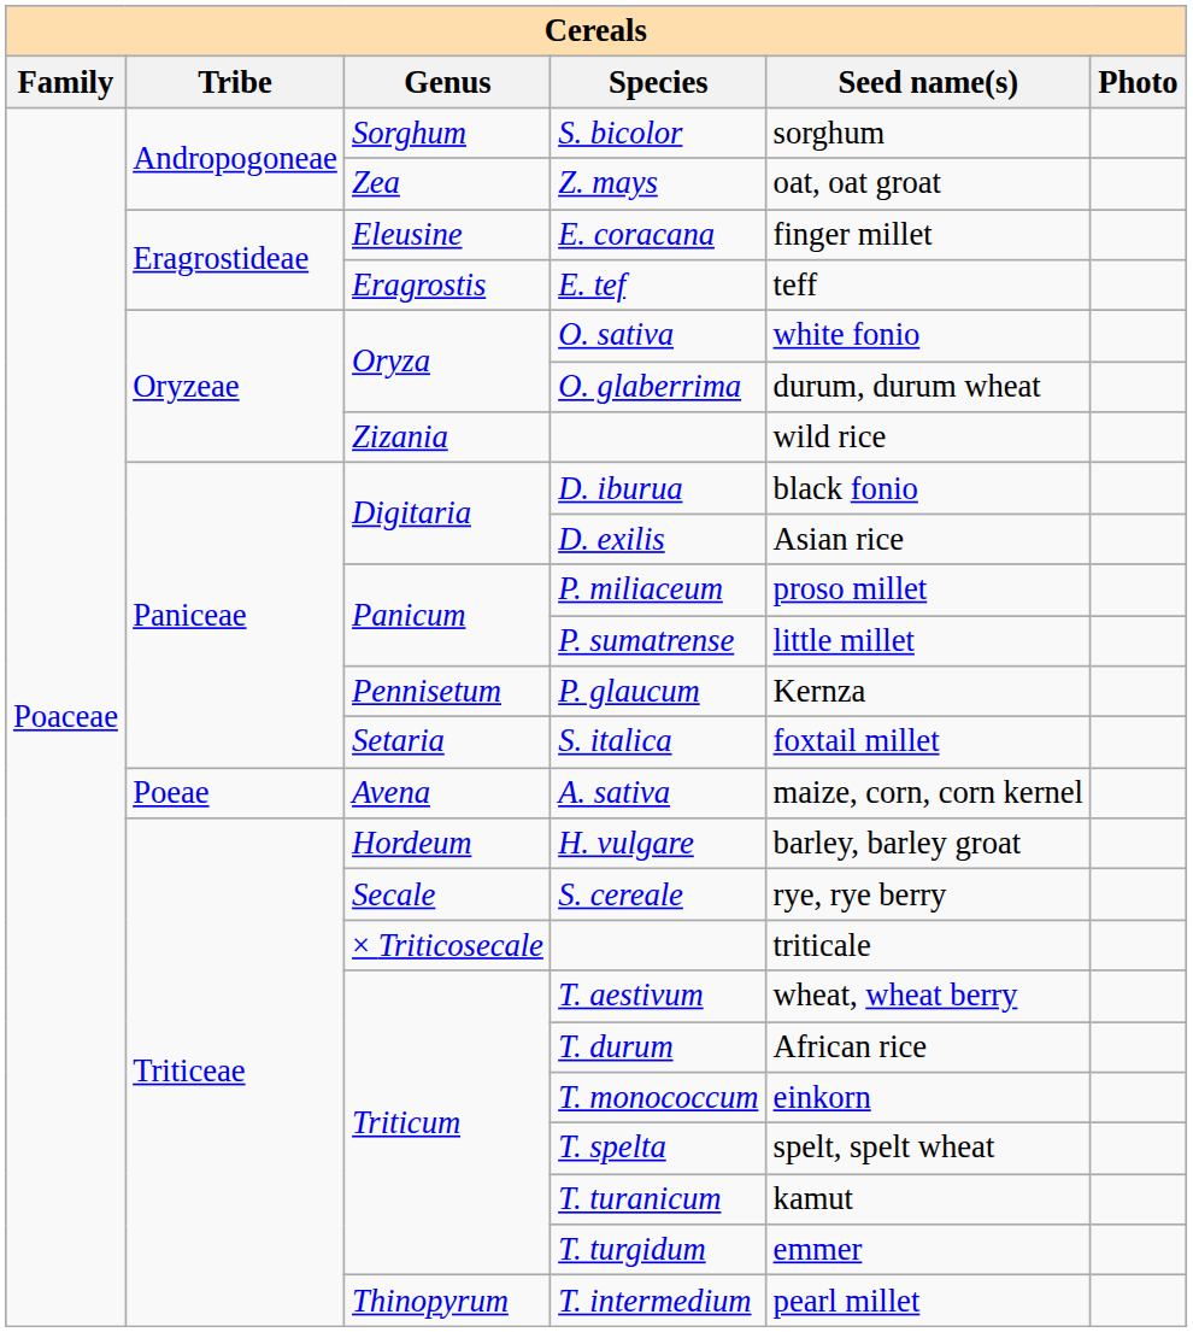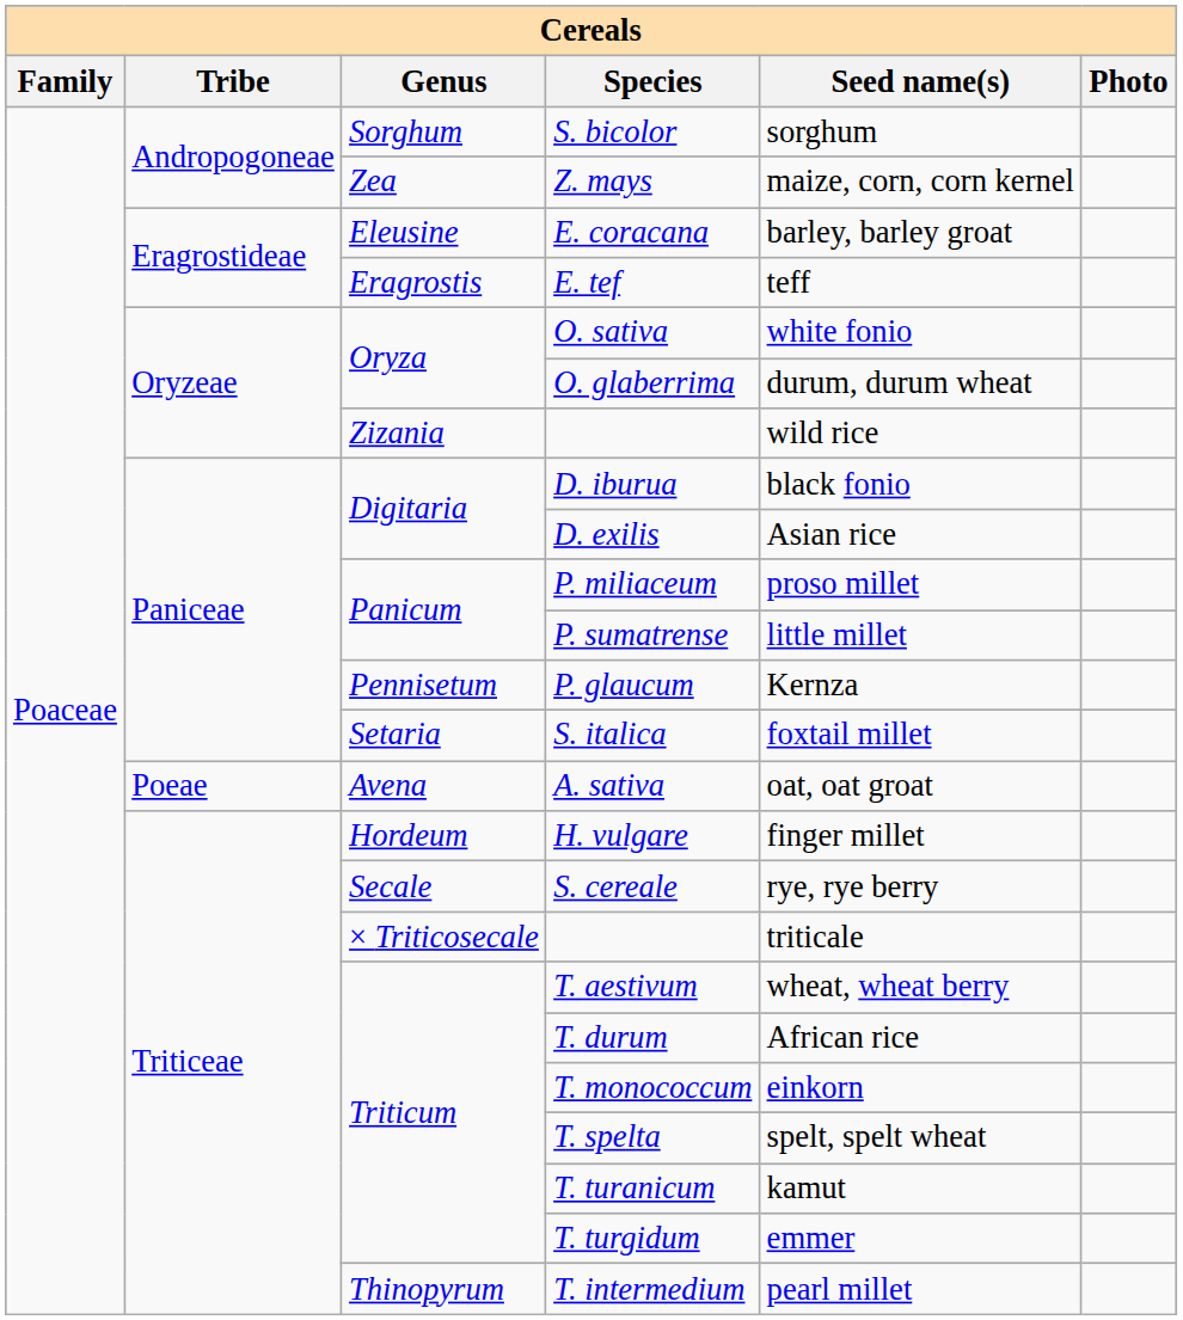 <table class="wikitable">
 <tr>
 <th colspan="6" style="background:#ffdead;">Cereals</th>
 </tr>
 <tr>
 <th>Family</th>
 <th>Tribe</th>
 <th>Genus</th>
 <th>Species</th>
 <th>Seed name(s)</th>
 <th>Photo</th>
 </tr>
 <tr>
 <td rowspan="24"><a href='#'>Poaceae</a></td>
 <td rowspan="2"><a href='#'>Andropogoneae</a></td>
 <td><em><a href='#'>Sorghum</a></em></td>
 <td><a href='#'><em>S. bicolor</em></a></td>
 <td>sorghum</td>
 <td></td>
 </tr>
 <tr>
 <td><em><a href='#'>Zea</a></em></td>
 <td><em><a href='#'>Z. mays</a></em></td>
-<td>oat, oat groat</td>
+<td>maize, corn, corn kernel</td>
 <td></td>
 </tr>
 <tr>
 <td rowspan="2"><a href='#'>Eragrostideae</a></td>
 <td><em><a href='#'>Eleusine</a></em></td>
 <td><a href='#'><em>E. coracana</em></a></td>
-<td>finger millet</td>
+<td>barley, barley groat</td>
 <td></td>
 </tr>
 <tr>
 <td><em><a href='#'>Eragrostis</a></em></td>
 <td><em><a href='#'>E. tef</a></em></td>
 <td>teff</td>
 <td></td>
 </tr>
 <tr>
 <td rowspan="3"><a href='#'>Oryzeae</a></td>
 <td rowspan="2"><em><a href='#'>Oryza</a></em></td>
 <td><em><a href='#'>O. sativa</a></em></td>
 <td><a href='#'>white fonio</a></td>
 <td></td>
 </tr>
 <tr>
 <td><em><a href='#'>O. glaberrima</a></em></td>
 <td>durum, durum wheat</td>
 <td></td>
 </tr>
 <tr>
 <td><em><a href='#'>Zizania</a></em></td>
 <td></td>
 <td>wild rice</td>
 <td></td>
 </tr>
 <tr>
 <td rowspan="6"><a href='#'>Paniceae</a></td>
 <td rowspan="2"><em><a href='#'>Digitaria</a></em></td>
 <td><a href='#'><em>D. iburua</em></a></td>
 <td>black <a href='#'>fonio</a></td>
 <td></td>
 </tr>
 <tr>
 <td><a href='#'><em>D. exilis</em></a></td>
 <td>Asian rice</td>
 <td></td>
 </tr>
 <tr>
 <td rowspan="2"><em><a href='#'>Panicum</a></em></td>
 <td><a href='#'><em>P. miliaceum</em></a></td>
 <td><a href='#'>proso millet</a></td>
 <td></td>
 </tr>
 <tr>
 <td><a href='#'><em>P. sumatrense</em></a></td>
 <td><a href='#'>little millet</a></td>
 <td></td>
 </tr>
 <tr>
 <td><em><a href='#'>Pennisetum</a></em></td>
 <td><a href='#'><em>P. glaucum</em></a></td>
 <td>Kernza</td>
 <td></td>
 </tr>
 <tr>
 <td><em><a href='#'>Setaria</a></em></td>
 <td><a href='#'><em>S. italica</em></a></td>
 <td><a href='#'>foxtail millet</a></td>
 <td></td>
 </tr>
 <tr>
 <td><a href='#'>Poeae</a></td>
 <td><em><a href='#'>Avena</a></em></td>
 <td><em><a href='#'>A. sativa</a></em></td>
-<td>maize, corn, corn kernel</td>
+<td>oat, oat groat</td>
 <td></td>
 </tr>
 <tr>
 <td rowspan="10"><a href='#'>Triticeae</a></td>
 <td><em><a href='#'>Hordeum</a></em></td>
 <td><em><a href='#'>H. vulgare</a></em></td>
-<td>barley, barley groat</td>
+<td>finger millet</td>
 <td></td>
 </tr>
 <tr>
 <td><em><a href='#'>Secale</a></em></td>
 <td><em><a href='#'>S. cereale</a></em></td>
 <td>rye, rye berry</td>
 <td></td>
 </tr>
 <tr>
 <td><a href='#'>× <em>Triticosecale</em></a></td>
 <td></td>
 <td>triticale</td>
 <td></td>
 </tr>
 <tr>
 <td rowspan="6"><em><a href='#'>Triticum</a></em></td>
 <td><em><a href='#'>T. aestivum</a></em></td>
 <td>wheat, <a href='#'>wheat berry</a></td>
 <td></td>
 </tr>
 <tr>
 <td><em><a href='#'>T. durum</a></em></td>
 <td>African rice</td>
 <td></td>
 </tr>
 <tr>
 <td><a href='#'><em>T. monococcum</em></a></td>
 <td><a href='#'>einkorn</a></td>
 <td></td>
 </tr>
 <tr>
 <td><em><a href='#'>T. spelta</a></em></td>
 <td>spelt, spelt wheat</td>
 <td></td>
 </tr>
 <tr>
 <td><em><a href='#'>T. turanicum</a></em></td>
 <td>kamut</td>
 <td></td>
 </tr>
 <tr>
 <td><a href='#'><em>T. turgidum</em></a></td>
 <td><a href='#'>emmer</a></td>
 <td></td>
 </tr>
 <tr>
 <td><em><a href='#'>Thinopyrum</a></em></td>
 <td><em><a href='#'>T. intermedium</a></em></td>
 <td><a href='#'>pearl millet</a></td>
 <td></td>
 </tr>
 </table>
